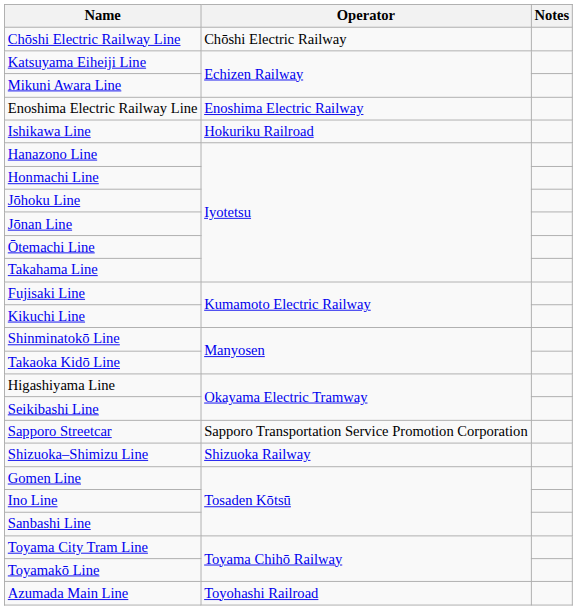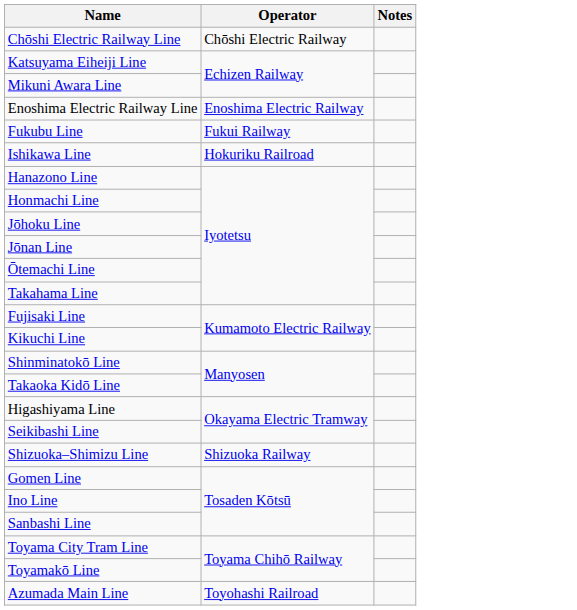 <table class="wikitable">
 <tr>
 <th>Name</th>
 <th>Operator</th>
 <th>Notes</th>
 </tr>
 <tr>
 <td><a href='#'>Chōshi Electric Railway Line</a></td>
 <td>Chōshi Electric Railway</td>
 <td></td>
 </tr>
 <tr>
 <td><a href='#'>Katsuyama Eiheiji Line</a></td>
 <td rowspan="2"><a href='#'>Echizen Railway</a></td>
 <td></td>
 </tr>
 <tr>
 <td><a href='#'>Mikuni Awara Line</a></td>
 <td></td>
 </tr>
 <tr>
 <td>Enoshima Electric Railway Line</td>
 <td><a href='#'>Enoshima Electric Railway</a></td>
+<td></td>
+</tr>
+<tr>
+<td><a href='#'>Fukubu Line</a></td>
+<td><a href='#'>Fukui Railway</a></td>
 <td></td>
 </tr>
 <tr>
 <td><a href='#'>Ishikawa Line</a></td>
 <td><a href='#'>Hokuriku Railroad</a></td>
 <td></td>
 </tr>
 <tr>
 <td><a href='#'>Hanazono Line</a></td>
 <td rowspan="6"><a href='#'>Iyotetsu</a></td>
 <td></td>
 </tr>
 <tr>
 <td><a href='#'>Honmachi Line</a></td>
 <td></td>
 </tr>
 <tr>
 <td><a href='#'>Jōhoku Line</a></td>
 <td></td>
 </tr>
 <tr>
 <td><a href='#'>Jōnan Line</a></td>
 <td></td>
 </tr>
 <tr>
 <td><a href='#'>Ōtemachi Line</a></td>
 <td></td>
 </tr>
 <tr>
 <td><a href='#'>Takahama Line</a></td>
 <td></td>
 </tr>
 <tr>
 <td><a href='#'>Fujisaki Line</a></td>
 <td rowspan="2"><a href='#'>Kumamoto Electric Railway</a></td>
 <td></td>
 </tr>
 <tr>
 <td><a href='#'>Kikuchi Line</a></td>
 <td></td>
 </tr>
 <tr>
 <td><a href='#'>Shinminatokō Line</a></td>
 <td rowspan="2"><a href='#'>Manyosen</a></td>
 <td></td>
 </tr>
 <tr>
 <td><a href='#'>Takaoka Kidō Line</a></td>
 <td></td>
 </tr>
 <tr>
 <td>Higashiyama Line</td>
 <td rowspan="2"><a href='#'>Okayama Electric Tramway</a></td>
 <td></td>
 </tr>
 <tr>
 <td><a href='#'>Seikibashi Line</a></td>
 <td></td>
 </tr>
 <tr>
-<td><a href='#'>Sapporo Streetcar</a></td>
-<td>Sapporo Transportation Service Promotion Corporation</td>
-<td></td>
-</tr>
-<tr>
 <td><a href='#'>Shizuoka–Shimizu Line</a></td>
 <td><a href='#'>Shizuoka Railway</a></td>
 <td></td>
 </tr>
 <tr>
 <td><a href='#'>Gomen Line</a></td>
 <td rowspan="3"><a href='#'>Tosaden Kōtsū</a></td>
 <td></td>
 </tr>
 <tr>
 <td><a href='#'>Ino Line</a></td>
 <td></td>
 </tr>
 <tr>
 <td><a href='#'>Sanbashi Line</a></td>
 <td></td>
 </tr>
 <tr>
 <td><a href='#'>Toyama City Tram Line</a></td>
 <td rowspan="2"><a href='#'>Toyama Chihō Railway</a></td>
 <td></td>
 </tr>
 <tr>
 <td><a href='#'>Toyamakō Line</a></td>
 <td></td>
 </tr>
 <tr>
 <td><a href='#'>Azumada Main Line</a></td>
 <td><a href='#'>Toyohashi Railroad</a></td>
 <td></td>
 </tr>
 </table>
